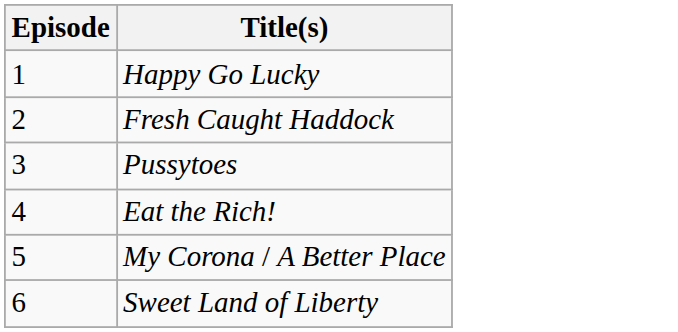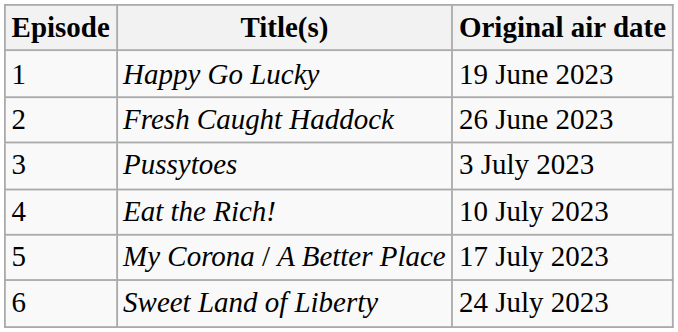 <table class="wikitable">
 <tr>
 <th>Episode</th>
 <th>Title(s)</th>
+<th>Original air date</th>
 </tr>
 <tr>
 <td>1</td>
 <td><em>Happy Go Lucky</em></td>
+<td>19 June 2023</td>
 </tr>
 <tr>
 <td>2</td>
 <td><em>Fresh Caught Haddock</em></td>
+<td>26 June 2023</td>
 </tr>
 <tr>
 <td>3</td>
 <td><em>Pussytoes</em></td>
+<td>3 July 2023</td>
 </tr>
 <tr>
 <td>4</td>
 <td><em>Eat the Rich!</em></td>
+<td>10 July 2023</td>
 </tr>
 <tr>
 <td>5</td>
 <td><em>My Corona</em> / <em>A Better Place</em></td>
+<td>17 July 2023</td>
 </tr>
 <tr>
 <td>6</td>
 <td><em>Sweet Land of Liberty</em></td>
+<td>24 July 2023</td>
 </tr>
 </table>
